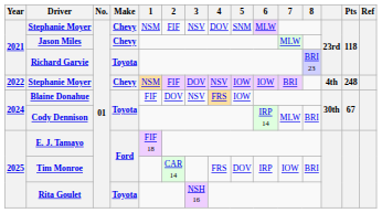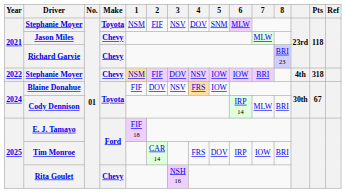 <table class="wikitable" style="text-align:center; font-size:75%">
 <tr>
 <th>Year</th>
 <th>Driver</th>
 <th>No.</th>
 <th>Make</th>
 <th>1</th>
 <th>2</th>
 <th>3</th>
 <th>4</th>
 <th>5</th>
 <th>6</th>
 <th>7</th>
 <th>8</th>
 <th></th>
 <th>Pts</th>
 <th>Ref</th>
 </tr>
 <tr>
 <th rowspan="3"><a href='#'>2021</a></th>
 <th><a href='#'>Stephanie Moyer</a></th>
 <th rowspan="9">01</th>
-<th><a href='#'>Chevy</a></th>
+<th><a href='#'>Toyota</a></th>
 <td><a href='#'>NSM</a></td>
 <td><a href='#'>FIF</a></td>
 <td><a href='#'>NSV</a></td>
 <td><a href='#'>DOV</a></td>
 <td><a href='#'>SNM</a></td>
 <td style="background:#EFCFFF;"><a href='#'>MLW</a><br></td>
 <td colspan="2"></td>
 <th rowspan="3">23rd</th>
 <th rowspan="3">118</th>
 <th rowspan="3"></th>
 </tr>
 <tr>
 <th><a href='#'>Jason Miles</a></th>
 <th><a href='#'>Chevy</a></th>
 <td colspan=6></td>
 <td style="background:#DFFFDF;"><a href='#'>MLW</a><br></td>
 <td colspan=1></td>
 </tr>
 <tr>
 <th><a href='#'>Richard Garvie</a></th>
-<th><a href='#'>Toyota</a></th>
+<th><a href='#'>Chevy</a></th>
 <td colspan="7"></td>
 <td style="background:#CFCFFF;"><a href='#'>BRI</a><br><small>23</small></td>
 </tr>
 <tr>
 <th><a href='#'>2022</a></th>
 <th><a href='#'>Stephanie Moyer</a></th>
 <th><a href='#'>Chevy</a></th>
 <td style="background:#FFDF9F;"><a href='#'>NSM</a><br></td>
 <td style="background:#EFCFFF;"><a href='#'>FIF</a><br></td>
 <td style="background:#EFCFFF;"><a href='#'>DOV</a><br></td>
 <td style="background:#EFCFFF;"><a href='#'>NSV</a><br></td>
 <td style="background:#EFCFFF;"><a href='#'>IOW</a><br></td>
 <td style="background:#EFCFFF;"><a href='#'>IOW</a><br></td>
 <td style="background:#EFCFFF;"><a href='#'>BRI</a><br></td>
 <td></td>
 <th>4th</th>
-<th>248</th>
+<th>318</th>
 <th></th>
 </tr>
 <tr>
 <th rowspan="2"><a href='#'>2024</a></th>
 <th><a href='#'>Blaine Donahue</a></th>
 <th rowspan="2"><a href='#'>Toyota</a></th>
 <td><a href='#'>FIF</a></td>
 <td><a href='#'>DOV</a></td>
 <td><a href='#'>NSV</a></td>
 <td style="background:#FFDF9F;"><a href='#'>FRS</a><br></td>
 <td><a href='#'>IOW</a></td>
 <td colspan="3"></td>
 <th rowspan="2">30th</th>
 <th rowspan="2">67</th>
 <th rowspan="2"></th>
 </tr>
 <tr>
 <th><a href='#'>Cody Dennison</a></th>
 <td colspan="5"></td>
 <td style="background:#DFFFDF;"><a href='#'>IRP</a><br><small>14</small></td>
 <td><a href='#'>MLW</a></td>
 <td><a href='#'>BRI</a></td>
 </tr>
 <tr>
 <th rowspan="3"><a href='#'>2025</a></th>
 <th><a href='#'>E. J. Tamayo</a></th>
 <th rowspan="2"><a href='#'>Ford</a></th>
 <td style="background:#EFCFFF;"><a href='#'>FIF</a><br><small>18</small></td>
 <td colspan="7"></td>
 <th rowspan="3"></th>
 <th rowspan="3"></th>
 <th rowspan="3"></th>
 </tr>
 <tr>
 <th><a href='#'>Tim Monroe</a></th>
 <td></td>
 <td style="background:#DFFFDF;"><a href='#'>CAR</a><br><small>14</small></td>
 <td></td>
 <td><a href='#'>FRS</a></td>
 <td><a href='#'>DOV</a></td>
 <td><a href='#'>IRP</a></td>
 <td><a href='#'>IOW</a></td>
 <td><a href='#'>BRI</a></td>
 </tr>
 <tr>
 <th><a href='#'>Rita Goulet</a></th>
-<th><a href='#'>Toyota</a></th>
+<th><a href='#'>Chevy</a></th>
 <td colspan="2"></td>
 <td style="background:#EFCFFF;"><a href='#'>NSH</a><br><small>16</small></td>
 <td colspan="5"></td>
 </tr>
 </table>
